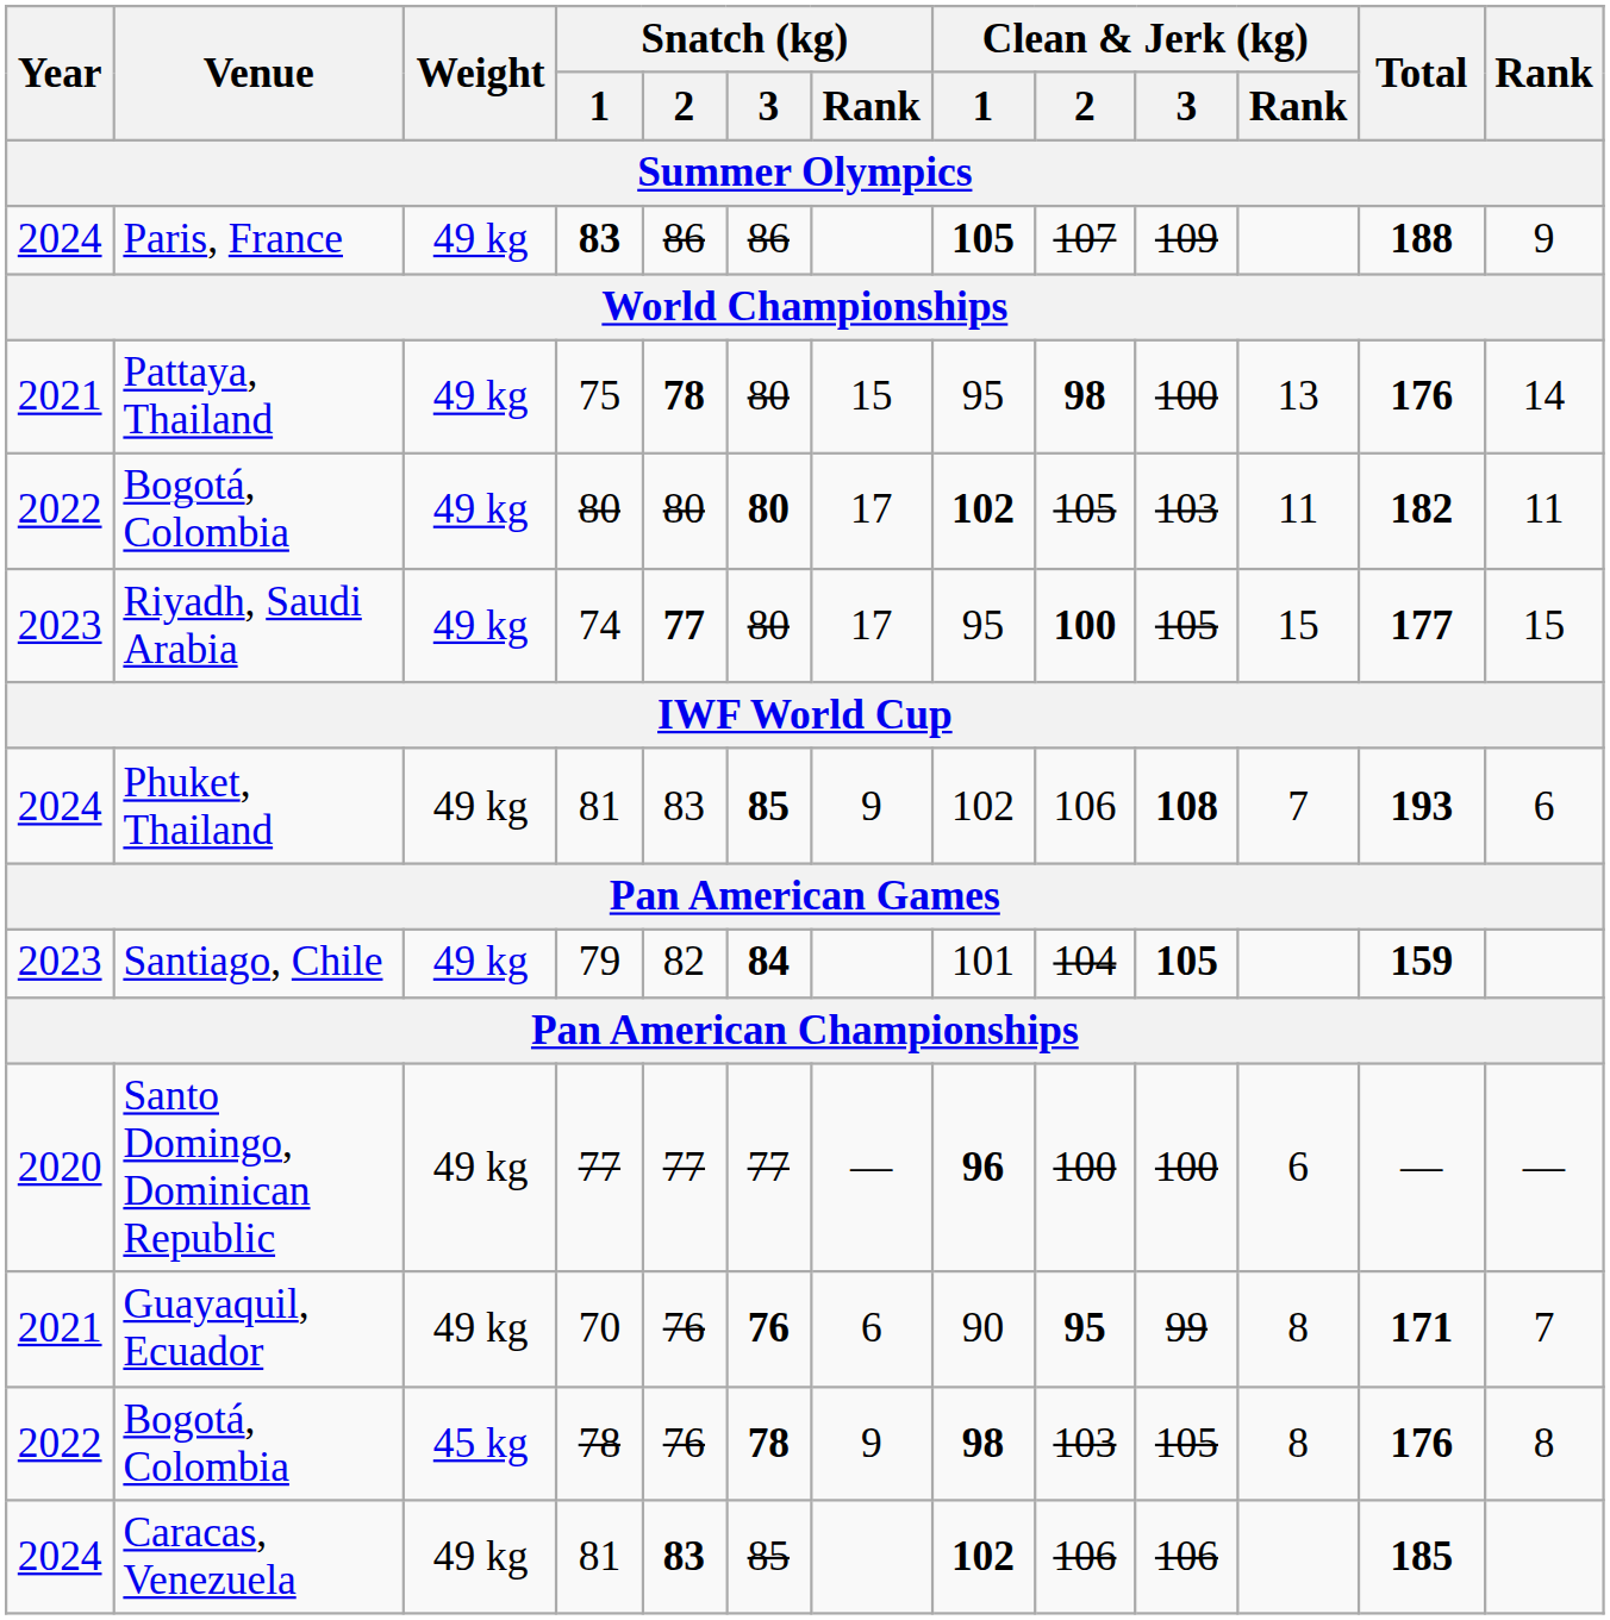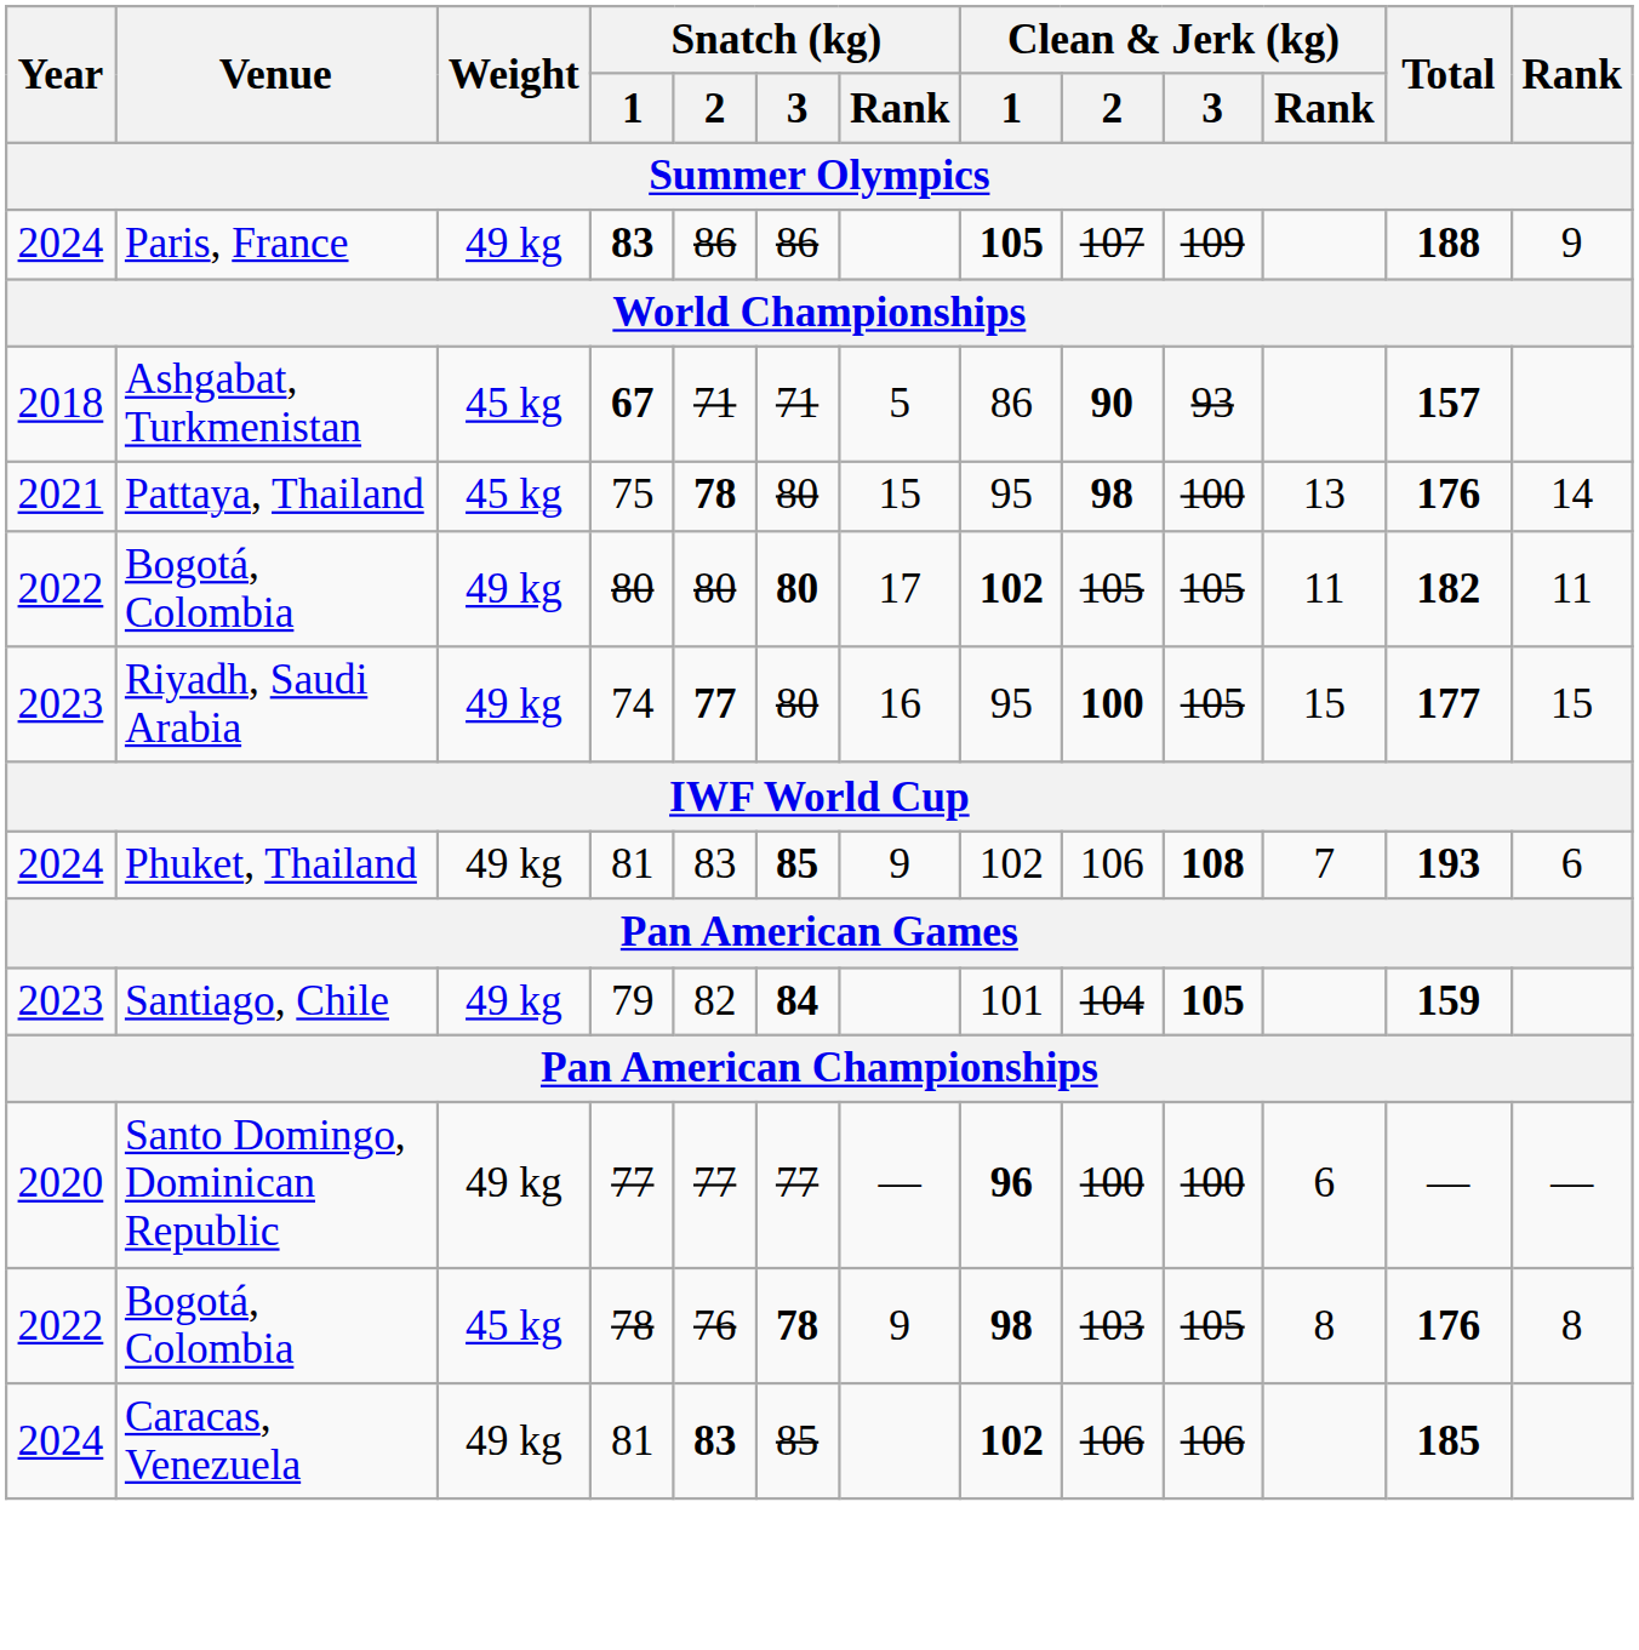 <table class = "wikitable" style="text-align:center;">
 <tr>
 <th rowspan=2 width=40>Year</th>
 <th rowspan=2 width=250>Venue</th>
 <th rowspan=2 width=60>Weight</th>
 <th colspan=4>Snatch (kg)</th>
 <th colspan=4>Clean & Jerk (kg)</th>
 <th rowspan=2 width=65>Total</th>
 <th rowspan=2 width=40>Rank</th>
 </tr>
 <tr>
 <th width=65>1</th>
 <th width=65>2</th>
 <th width=65>3</th>
 <th width=45>Rank</th>
 <th width=65>1</th>
 <th width=65>2</th>
 <th width=65>3</th>
 <th width=45>Rank</th>
 </tr>
 <tr>
 <th colspan=13><a href='#'>Summer Olympics</a></th>
 </tr>
 <tr>
 <td><a href='#'>2024</a></td>
 <td align=left> <a href='#'>Paris</a>, <a href='#'>France</a></td>
 <td><a href='#'>49 kg</a></td>
 <td><strong>83</strong></td>
 <td><s>86</s></td>
 <td><s>86</s></td>
 <td></td>
 <td><strong>105</strong></td>
 <td><s>107</s></td>
 <td><s>109</s></td>
 <td></td>
 <td><strong>188</strong></td>
 <td>9</td>
 </tr>
 <tr>
 <th colspan=13><a href='#'>World Championships</a></th>
 </tr>
 <tr>
+<td><a href='#'>2018</a></td>
+<td align=left> <a href='#'>Ashgabat</a>, <a href='#'>Turkmenistan</a></td>
+<td><a href='#'>45 kg</a></td>
+<td><strong>67</strong></td>
+<td><s>71</s></td>
+<td><s>71</s></td>
+<td>5</td>
+<td>86</td>
+<td><strong>90</strong></td>
+<td><s>93</s></td>
+<td></td>
+<td><strong>157</strong></td>
+<td></td>
+</tr>
+<tr>
 <td><a href='#'>2021</a></td>
 <td align=left> <a href='#'>Pattaya</a>, <a href='#'>Thailand</a></td>
-<td><a href='#'>49 kg</a></td>
+<td><a href='#'>45 kg</a></td>
 <td>75</td>
 <td><strong>78</strong></td>
 <td><s>80</s></td>
 <td>15</td>
 <td>95</td>
 <td><strong>98</strong></td>
 <td><s>100</s></td>
 <td>13</td>
 <td><strong>176</strong></td>
 <td>14</td>
 </tr>
 <tr>
 <td><a href='#'>2022</a></td>
 <td align=left> <a href='#'>Bogotá</a>, <a href='#'>Colombia</a></td>
 <td><a href='#'>49 kg</a></td>
 <td><s>80</s></td>
 <td><s>80</s></td>
 <td><strong>80</strong></td>
 <td>17</td>
 <td><strong>102</strong></td>
 <td><s>105</s></td>
-<td><s>103</s></td>
+<td><s>105</s></td>
 <td>11</td>
 <td><strong>182</strong></td>
 <td>11</td>
 </tr>
 <tr>
 <td><a href='#'>2023</a></td>
 <td align=left> <a href='#'>Riyadh</a>, <a href='#'>Saudi Arabia</a></td>
 <td><a href='#'>49 kg</a></td>
 <td>74</td>
 <td><strong>77</strong></td>
 <td><s>80</s></td>
-<td>17</td>
+<td>16</td>
 <td>95</td>
 <td><strong>100</strong></td>
 <td><s>105</s></td>
 <td>15</td>
 <td><strong>177</strong></td>
 <td>15</td>
 </tr>
 <tr>
 <th colspan=13><a href='#'>IWF World Cup</a></th>
 </tr>
 <tr>
 <td><a href='#'>2024</a></td>
 <td align=left> <a href='#'>Phuket</a>, <a href='#'>Thailand</a></td>
 <td>49 kg</td>
 <td>81</td>
 <td>83</td>
 <td><strong>85</strong></td>
 <td>9</td>
 <td>102</td>
 <td>106</td>
 <td><strong>108</strong></td>
 <td>7</td>
 <td><strong>193</strong></td>
 <td>6</td>
 </tr>
 <tr>
 <th colspan=13><a href='#'>Pan American Games</a></th>
 </tr>
 <tr>
 <td><a href='#'>2023</a></td>
 <td align=left> <a href='#'>Santiago</a>, <a href='#'>Chile</a></td>
 <td><a href='#'>49 kg</a></td>
 <td>79</td>
 <td>82</td>
 <td><strong>84</strong></td>
 <td></td>
 <td>101</td>
 <td><s>104</s></td>
 <td><strong>105</strong></td>
 <td></td>
 <td><strong>159</strong></td>
 <td></td>
 </tr>
 <tr>
 <th colspan=13><a href='#'>Pan American Championships</a></th>
 </tr>
 <tr>
 <td><a href='#'>2020</a></td>
 <td align=left> <a href='#'>Santo Domingo</a>, <a href='#'>Dominican Republic</a></td>
 <td>49 kg</td>
 <td><s>77</s></td>
 <td><s>77</s></td>
 <td><s>77</s></td>
 <td>—</td>
 <td><strong>96</strong></td>
 <td><s>100</s></td>
 <td><s>100</s></td>
 <td>6</td>
 <td>—</td>
 <td>—</td>
 </tr>
 <tr>
-<td><a href='#'>2021</a></td>
-<td align=left> <a href='#'>Guayaquil</a>, <a href='#'>Ecuador</a></td>
-<td>49 kg</td>
-<td>70</td>
-<td><s>76</s></td>
-<td><strong>76</strong></td>
-<td>6</td>
-<td>90</td>
-<td><strong>95</strong></td>
-<td><s>99</s></td>
-<td>8</td>
-<td><strong>171</strong></td>
-<td>7</td>
-</tr>
-<tr>
 <td><a href='#'>2022</a></td>
 <td align=left> <a href='#'>Bogotá</a>, <a href='#'>Colombia</a></td>
 <td><a href='#'>45 kg</a></td>
 <td><s>78</s></td>
 <td><s>76</s></td>
 <td><strong>78</strong></td>
 <td>9</td>
 <td><strong>98</strong></td>
 <td><s>103</s></td>
 <td><s>105</s></td>
 <td>8</td>
 <td><strong>176</strong></td>
 <td>8</td>
 </tr>
 <tr>
 <td><a href='#'>2024</a></td>
 <td align=left> <a href='#'>Caracas</a>, <a href='#'>Venezuela</a></td>
 <td>49 kg</td>
 <td>81</td>
 <td><strong>83</strong></td>
 <td><s>85</s></td>
 <td></td>
 <td><strong>102</strong></td>
 <td><s>106</s></td>
 <td><s>106</s></td>
 <td></td>
 <td><strong>185</strong></td>
 <td></td>
 </tr>
 </table>
